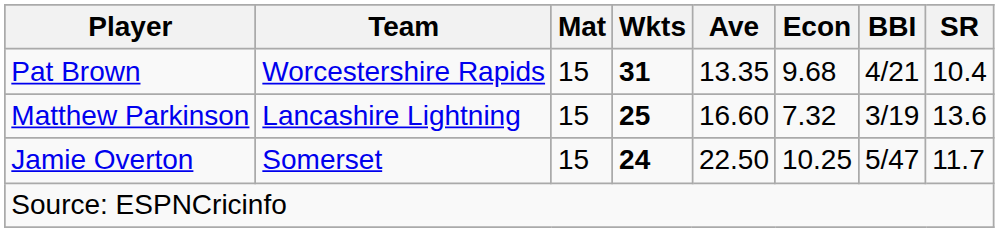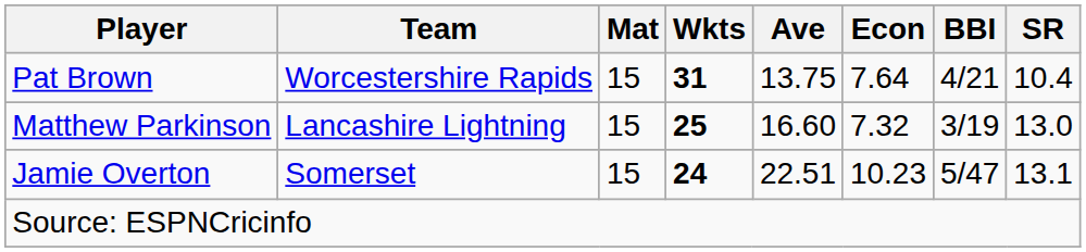 <table class="wikitable">
 <tr>
 <th>Player</th>
 <th>Team</th>
 <th>Mat</th>
 <th>Wkts</th>
 <th>Ave</th>
 <th>Econ</th>
 <th>BBI</th>
 <th>SR</th>
 </tr>
 <tr>
 <td><a href='#'>Pat Brown</a></td>
 <td><a href='#'>Worcestershire Rapids</a></td>
 <td>15</td>
 <td><strong>31</strong></td>
-<td>13.35</td>
-<td>9.68</td>
+<td>13.75</td>
+<td>7.64</td>
 <td>4/21</td>
 <td>10.4</td>
 </tr>
 <tr>
 <td><a href='#'>Matthew Parkinson</a></td>
 <td><a href='#'>Lancashire Lightning</a></td>
 <td>15</td>
 <td><strong>25</strong></td>
 <td>16.60</td>
 <td>7.32</td>
 <td>3/19</td>
-<td>13.6</td>
+<td>13.0</td>
 </tr>
 <tr>
 <td><a href='#'>Jamie Overton</a></td>
 <td><a href='#'>Somerset</a></td>
 <td>15</td>
 <td><strong>24</strong></td>
-<td>22.50</td>
-<td>10.25</td>
+<td>22.51</td>
+<td>10.23</td>
 <td>5/47</td>
-<td>11.7</td>
+<td>13.1</td>
 </tr>
 <tr>
 <td colspan="8"> Source: ESPNCricinfo</td>
 </tr>
 </table>
